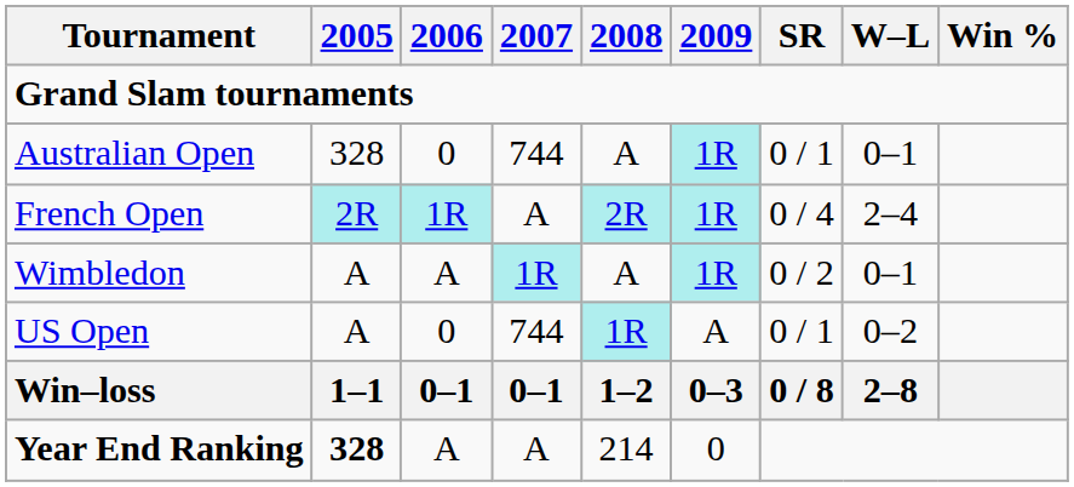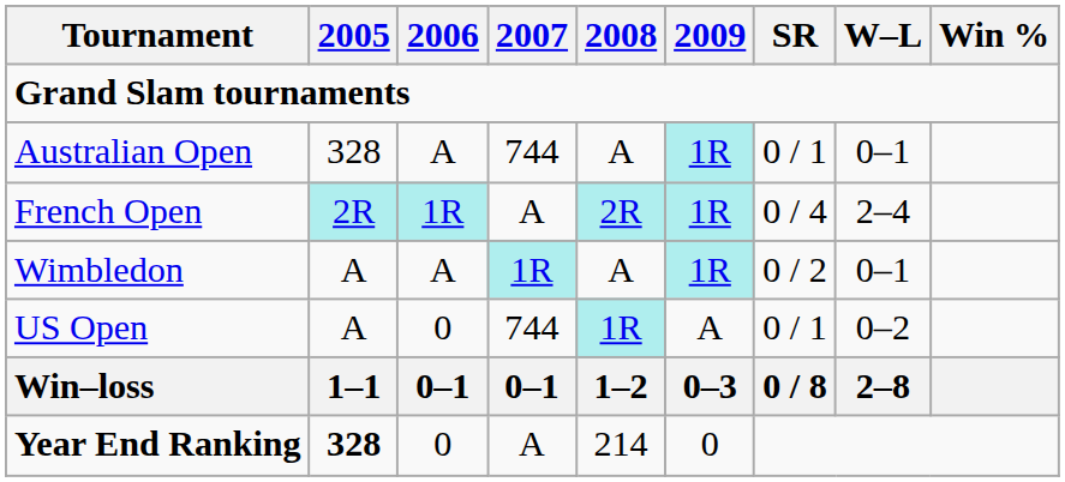 <table class=wikitable style=text-align:center;font-size:97%>
 <tr>
 <th>Tournament</th>
 <th><a href='#'>2005</a></th>
 <th><a href='#'>2006</a></th>
 <th><a href='#'>2007</a></th>
 <th><a href='#'>2008</a></th>
 <th><a href='#'>2009</a></th>
 <th>SR</th>
 <th>W–L</th>
 <th>Win %</th>
 </tr>
 <tr>
 <td colspan=9 align=left><strong>Grand Slam tournaments</strong></td>
 </tr>
 <tr>
 <td align=left><a href='#'>Australian Open</a></td>
 <td>328</td>
-<td>0</td>
+<td>A</td>
 <td>744</td>
 <td>A</td>
 <td bgcolor=afeeee><a href='#'>1R</a></td>
 <td>0 / 1</td>
 <td>0–1</td>
 <td></td>
 </tr>
 <tr>
 <td align=left><a href='#'>French Open</a></td>
 <td bgcolor=afeeee><a href='#'>2R</a></td>
 <td bgcolor=afeeee><a href='#'>1R</a></td>
 <td>A</td>
 <td bgcolor=afeeee><a href='#'>2R</a></td>
 <td bgcolor=afeeee><a href='#'>1R</a></td>
 <td>0 / 4</td>
 <td>2–4</td>
 <td></td>
 </tr>
 <tr>
 <td align=left><a href='#'>Wimbledon</a></td>
 <td>A</td>
 <td>A</td>
 <td bgcolor=afeeee><a href='#'>1R</a></td>
 <td>A</td>
 <td bgcolor=afeeee><a href='#'>1R</a></td>
 <td>0 / 2</td>
 <td>0–1</td>
 <td></td>
 </tr>
 <tr>
 <td align=left><a href='#'>US Open</a></td>
 <td>A</td>
 <td>0</td>
 <td>744</td>
 <td bgcolor=afeeee><a href='#'>1R</a></td>
 <td>A</td>
 <td>0 / 1</td>
 <td>0–2</td>
 <td></td>
 </tr>
 <tr>
 <th style=text-align:left>Win–loss</th>
 <th>1–1</th>
 <th>0–1</th>
 <th>0–1</th>
 <th>1–2</th>
 <th>0–3</th>
 <th>0 / 8</th>
 <th>2–8</th>
 <th></th>
 </tr>
 <tr>
 <td align=left><strong>Year End Ranking</strong></td>
 <td><strong>328</strong></td>
-<td>A</td>
+<td>0</td>
 <td>A</td>
 <td>214</td>
 <td>0</td>
 <td colspan=3></td>
 </tr>
 </table>
